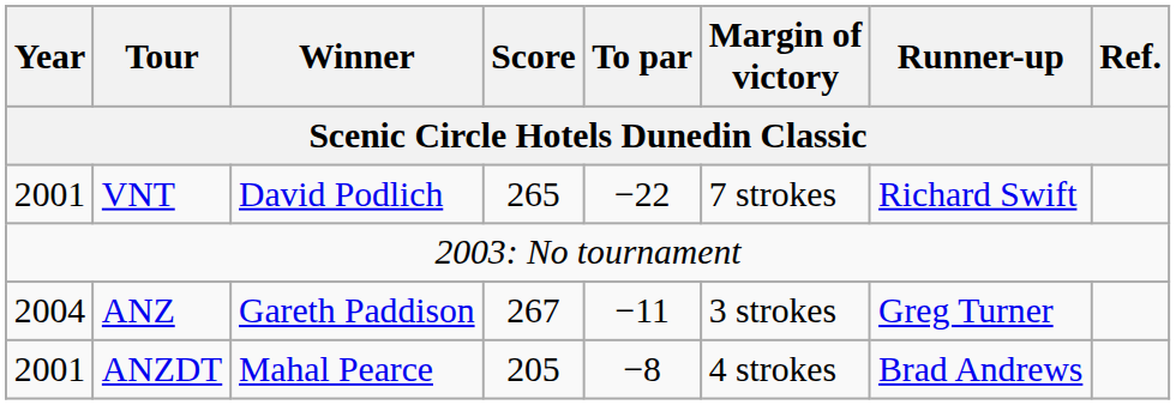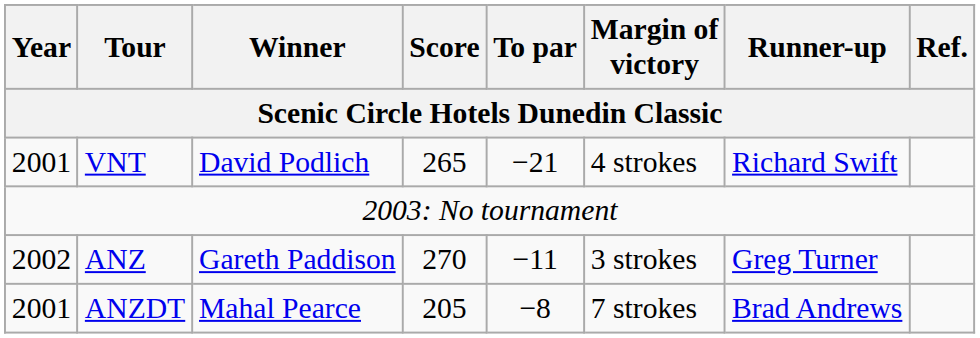 <table class=wikitable style="font-size:95%">
 <tr>
 <th>Year</th>
 <th>Tour</th>
 <th>Winner</th>
 <th>Score</th>
 <th>To par</th>
 <th>Margin of<br>victory</th>
 <th>Runner-up</th>
 <th>Ref.</th>
 </tr>
 <tr>
 <th colspan=8>Scenic Circle Hotels Dunedin Classic</th>
 </tr>
 <tr>
 <td>2001</td>
 <td><a href='#'>VNT</a></td>
 <td> <a href='#'>David Podlich</a></td>
 <td align=center>265</td>
-<td align=center>−22</td>
-<td>7 strokes</td>
+<td align=center>−21</td>
+<td>4 strokes</td>
 <td> <a href='#'>Richard Swift</a></td>
 <td></td>
 </tr>
 <tr>
 <td colspan=8 align=center><em>2003: No tournament</em></td>
 </tr>
 <tr>
-<td>2004</td>
+<td>2002</td>
 <td><a href='#'>ANZ</a></td>
 <td> <a href='#'>Gareth Paddison</a></td>
-<td align=center>267</td>
+<td align=center>270</td>
 <td align=center>−11</td>
 <td>3 strokes</td>
 <td> <a href='#'>Greg Turner</a></td>
 <td></td>
 </tr>
 <tr>
 <td>2001</td>
 <td><a href='#'>ANZDT</a></td>
 <td> <a href='#'>Mahal Pearce</a></td>
 <td align=center>205</td>
 <td align=center>−8</td>
-<td>4 strokes</td>
+<td>7 strokes</td>
 <td> <a href='#'>Brad Andrews</a></td>
 <td></td>
 </tr>
 </table>
